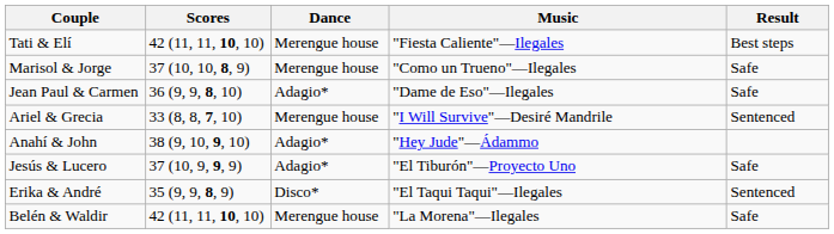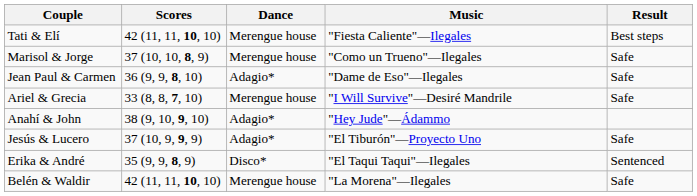 <table class="wikitable sortable" style="width:95%; white-space:nowrap;">
 <tr>
 <th style="width:15%;">Couple</th>
 <th style="width:14%;">Scores</th>
 <th style="width:14%;">Dance</th>
 <th style="width:40%;">Music</th>
 <th style="width:12%;">Result</th>
 </tr>
 <tr>
 <td>Tati & Elí</td>
 <td>42 (11, 11, <strong>10</strong>, 10)</td>
 <td>Merengue house</td>
 <td>"Fiesta Caliente"—<a href='#'>Ilegales</a></td>
 <td>Best steps</td>
 </tr>
 <tr>
 <td>Marisol & Jorge</td>
 <td>37 (10, 10, <strong>8</strong>, 9)</td>
 <td>Merengue house</td>
 <td>"Como un Trueno"—Ilegales</td>
 <td>Safe</td>
 </tr>
 <tr>
 <td>Jean Paul & Carmen</td>
 <td>36 (9, 9, <strong>8</strong>, 10)</td>
 <td>Adagio*</td>
 <td>"Dame de Eso"—Ilegales</td>
 <td>Safe</td>
 </tr>
 <tr>
 <td>Ariel & Grecia</td>
 <td>33 (8, 8, <strong>7</strong>, 10)</td>
 <td>Merengue house</td>
 <td>"<a href='#'>I Will Survive</a>"—Desiré Mandrile</td>
-<td>Sentenced</td>
+<td>Safe</td>
 </tr>
 <tr>
 <td>Anahí & John</td>
 <td>38 (9, 10, <strong>9</strong>, 10)</td>
 <td>Adagio*</td>
 <td>"<a href='#'>Hey Jude</a>"—<a href='#'>Ádammo</a></td>
 <td></td>
 </tr>
 <tr>
 <td>Jesús & Lucero</td>
 <td>37 (10, 9, <strong>9</strong>, 9)</td>
 <td>Adagio*</td>
 <td>"El Tiburón"—<a href='#'>Proyecto Uno</a></td>
 <td>Safe</td>
 </tr>
 <tr>
 <td>Erika & André</td>
 <td>35 (9, 9, <strong>8</strong>, 9)</td>
 <td>Disco*</td>
 <td>"El Taqui Taqui"—Ilegales</td>
 <td>Sentenced</td>
 </tr>
 <tr>
 <td>Belén & Waldir</td>
 <td>42 (11, 11, <strong>10</strong>, 10)</td>
 <td>Merengue house</td>
 <td>"La Morena"—Ilegales</td>
 <td>Safe</td>
 </tr>
 </table>
